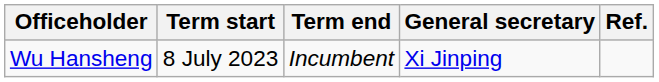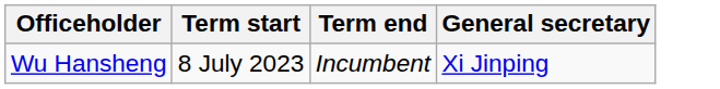 <table class="wikitable">
 <tr>
 <th>Officeholder</th>
 <th>Term start</th>
 <th>Term end</th>
 <th>General secretary</th>
-<th>Ref.</th>
 </tr>
 <tr>
 <td><a href='#'>Wu Hansheng</a></td>
 <td>8 July 2023</td>
 <td><em>Incumbent</em></td>
 <td><a href='#'>Xi Jinping</a></td>
-<td></td>
 </tr>
 </table>
